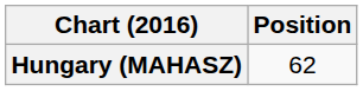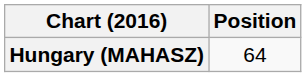 <table class="wikitable plainrowheaders" style="text-align:center">
 <tr>
 <th>Chart (2016)</th>
 <th>Position</th>
 </tr>
 <tr>
 <th scope="row">Hungary (MAHASZ)</th>
-<td>62</td>
+<td>64</td>
 </tr>
 </table>
